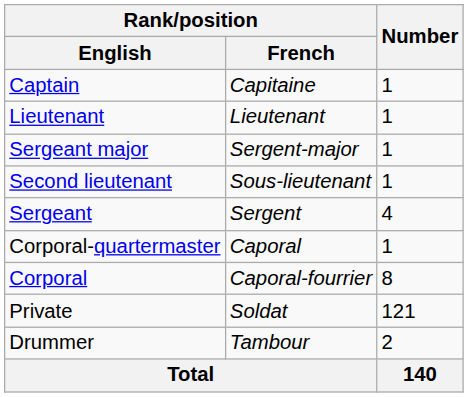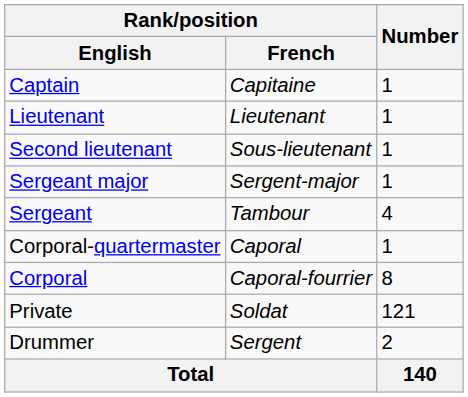 <table class="wikitable">
 <tr>
 <th colspan="2">Rank/position</th>
 <th rowspan="2">Number</th>
 </tr>
 <tr>
 <th>English</th>
 <th>French</th>
 </tr>
 <tr>
 <td><a href='#'>Captain</a></td>
 <td><em>Capitaine</em></td>
 <td>1</td>
 </tr>
 <tr>
 <td><a href='#'>Lieutenant</a></td>
 <td><em>Lieutenant</em></td>
 <td>1</td>
 </tr>
 <tr>
+<td><a href='#'>Second lieutenant</a></td>
+<td><em>Sous-lieutenant</em></td>
+<td>1</td>
+</tr>
+<tr>
 <td><a href='#'>Sergeant major</a></td>
 <td><em>Sergent-major</em></td>
 <td>1</td>
 </tr>
 <tr>
-<td><a href='#'>Second lieutenant</a></td>
-<td><em>Sous-lieutenant</em></td>
-<td>1</td>
-</tr>
-<tr>
 <td><a href='#'>Sergeant</a></td>
-<td><em>Sergent</em></td>
+<td><em>Tambour</em></td>
 <td>4</td>
 </tr>
 <tr>
 <td>Corporal-<a href='#'>quartermaster</a></td>
 <td><em>Caporal</em></td>
 <td>1</td>
 </tr>
 <tr>
 <td><a href='#'>Corporal</a></td>
 <td><em>Caporal-fourrier</em></td>
 <td>8</td>
 </tr>
 <tr>
 <td>Private</td>
 <td><em>Soldat</em></td>
 <td>121</td>
 </tr>
 <tr>
 <td>Drummer</td>
-<td><em>Tambour</em></td>
+<td><em>Sergent</em></td>
 <td>2</td>
 </tr>
 <tr>
 <th colspan="2">Total</th>
 <th>140</th>
 </tr>
 </table>
